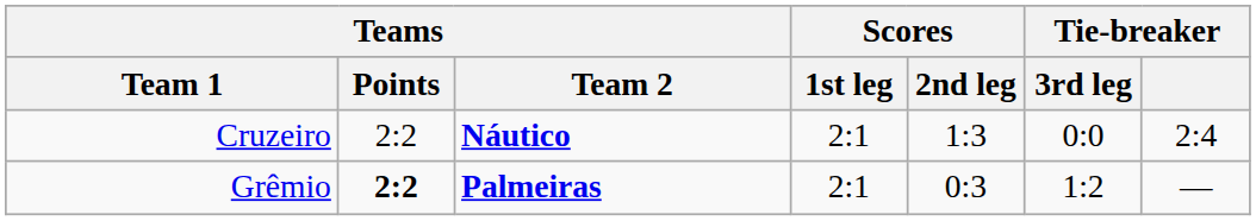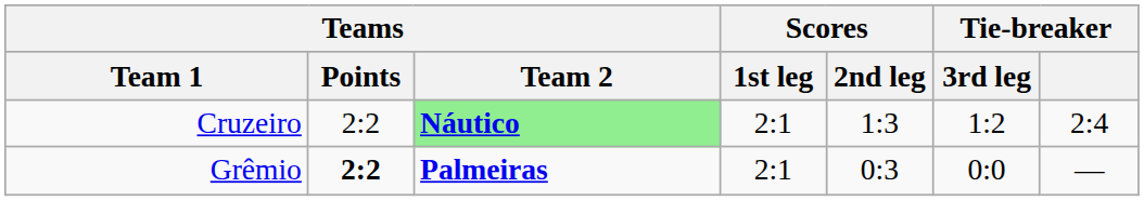 <table class="wikitable" style="text-align:center;">
 <tr>
 <th colspan=3>Teams</th>
 <th colspan=2>Scores</th>
 <th colspan=2>Tie-breaker</th>
 </tr>
 <tr>
 <th width="175">Team 1</th>
 <th width="50">Points</th>
 <th width="175">Team 2</th>
 <th width="55">1st leg</th>
 <th width="55">2nd leg</th>
 <th width="55">3rd leg</th>
 <th width="50"></th>
 </tr>
 <tr>
 <td align=right><a href='#'>Cruzeiro</a> </td>
 <td>2:2</td>
-<td align=left> <strong><a href='#'>Náutico</a></strong></td>
+<td align=left style="background: lightgreen;"> <strong><a href='#'>Náutico</a></strong></td>
 <td>2:1</td>
 <td>1:3</td>
-<td>0:0</td>
+<td>1:2</td>
 <td>2:4</td>
 </tr>
 <tr>
 <td align=right><a href='#'>Grêmio</a> </td>
 <td><strong>2:2</strong></td>
 <td align=left> <strong><a href='#'>Palmeiras</a></strong></td>
 <td>2:1</td>
 <td>0:3</td>
-<td>1:2</td>
+<td>0:0</td>
 <td>—</td>
 </tr>
 </table>
